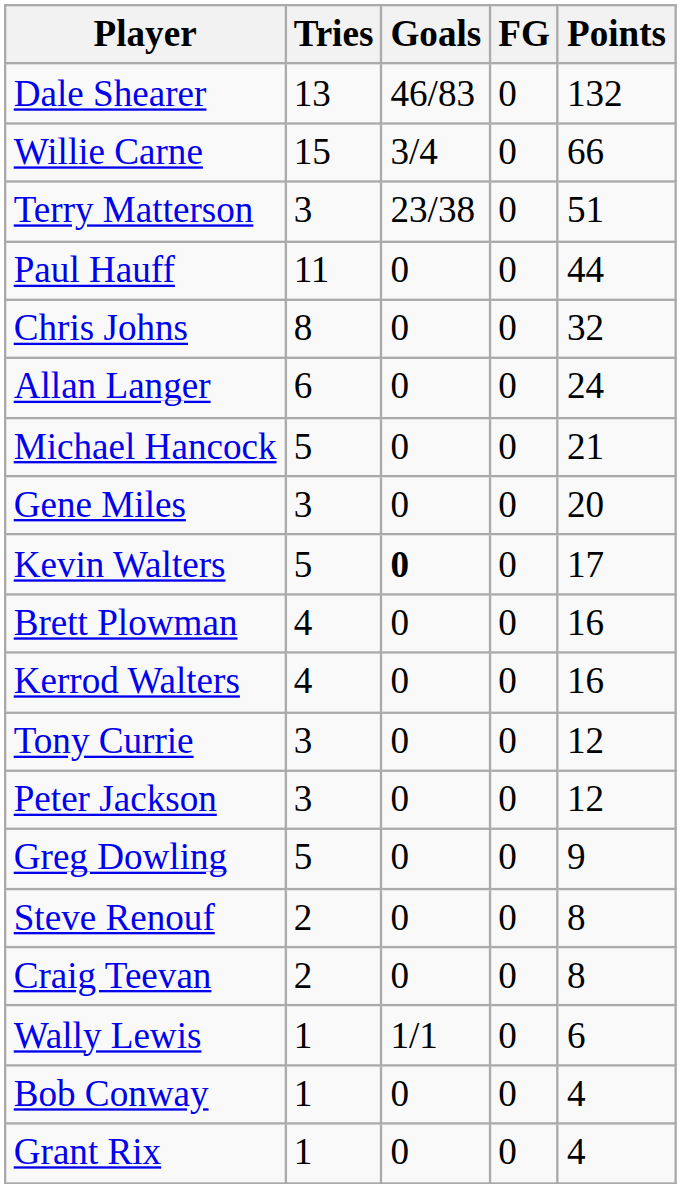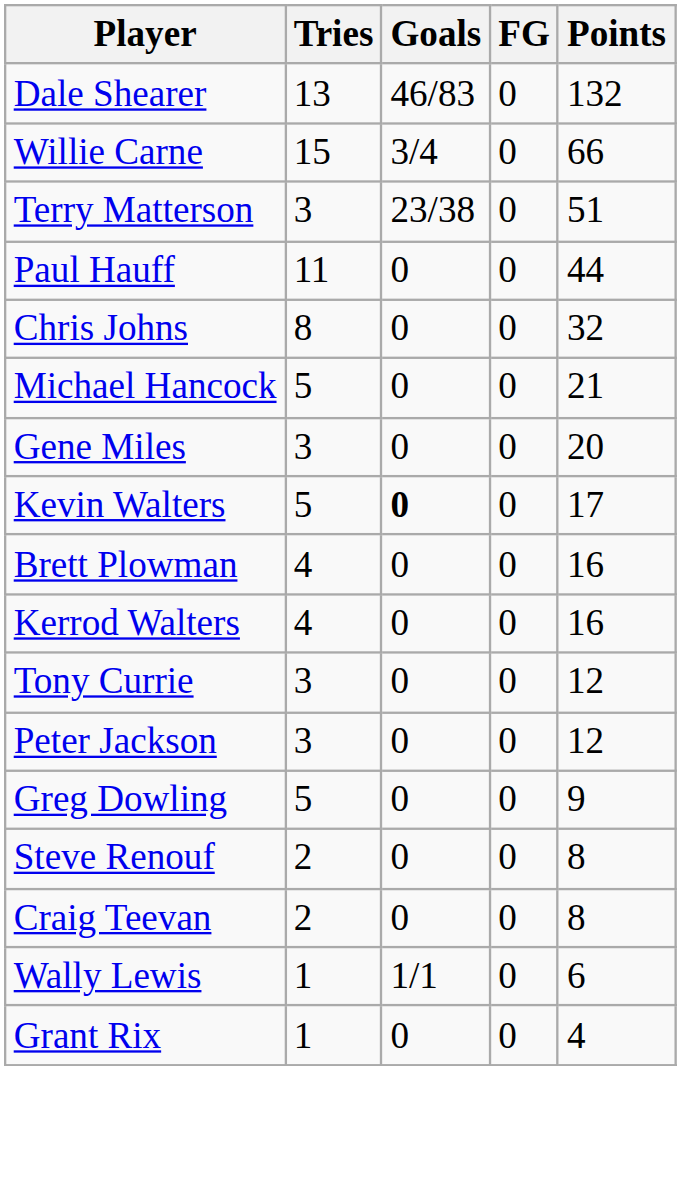 <table class="wikitable">
 <tr>
 <th>Player</th>
 <th>Tries</th>
 <th>Goals</th>
 <th>FG</th>
 <th>Points</th>
 </tr>
 <tr>
 <td><a href='#'>Dale Shearer</a></td>
 <td>13</td>
 <td>46/83</td>
 <td>0</td>
 <td>132</td>
 </tr>
 <tr>
 <td><a href='#'>Willie Carne</a></td>
 <td>15</td>
 <td>3/4</td>
 <td>0</td>
 <td>66</td>
 </tr>
 <tr>
 <td><a href='#'>Terry Matterson</a></td>
 <td>3</td>
 <td>23/38</td>
 <td>0</td>
 <td>51</td>
 </tr>
 <tr>
 <td><a href='#'>Paul Hauff</a></td>
 <td>11</td>
 <td>0</td>
 <td>0</td>
 <td>44</td>
 </tr>
 <tr>
 <td><a href='#'>Chris Johns</a></td>
 <td>8</td>
 <td>0</td>
 <td>0</td>
 <td>32</td>
-</tr>
-<tr>
-<td><a href='#'>Allan Langer</a></td>
-<td>6</td>
-<td>0</td>
-<td>0</td>
-<td>24</td>
 </tr>
 <tr>
 <td><a href='#'>Michael Hancock</a></td>
 <td>5</td>
 <td>0</td>
 <td>0</td>
 <td>21</td>
 </tr>
 <tr>
 <td><a href='#'>Gene Miles</a></td>
 <td>3</td>
 <td>0</td>
 <td>0</td>
 <td>20</td>
 </tr>
 <tr>
 <td><a href='#'>Kevin Walters</a></td>
 <td>5</td>
 <td><strong>0</strong></td>
 <td>0</td>
 <td>17</td>
 </tr>
 <tr>
 <td><a href='#'>Brett Plowman</a></td>
 <td>4</td>
 <td>0</td>
 <td>0</td>
 <td>16</td>
 </tr>
 <tr>
 <td><a href='#'>Kerrod Walters</a></td>
 <td>4</td>
 <td>0</td>
 <td>0</td>
 <td>16</td>
 </tr>
 <tr>
 <td><a href='#'>Tony Currie</a></td>
 <td>3</td>
 <td>0</td>
 <td>0</td>
 <td>12</td>
 </tr>
 <tr>
 <td><a href='#'>Peter Jackson</a></td>
 <td>3</td>
 <td>0</td>
 <td>0</td>
 <td>12</td>
 </tr>
 <tr>
 <td><a href='#'>Greg Dowling</a></td>
 <td>5</td>
 <td>0</td>
 <td>0</td>
 <td>9</td>
 </tr>
 <tr>
 <td><a href='#'>Steve Renouf</a></td>
 <td>2</td>
 <td>0</td>
 <td>0</td>
 <td>8</td>
 </tr>
 <tr>
 <td><a href='#'>Craig Teevan</a></td>
 <td>2</td>
 <td>0</td>
 <td>0</td>
 <td>8</td>
 </tr>
 <tr>
 <td><a href='#'>Wally Lewis</a></td>
 <td>1</td>
 <td>1/1</td>
 <td>0</td>
 <td>6</td>
 </tr>
 <tr>
-<td><a href='#'>Bob Conway</a></td>
-<td>1</td>
-<td>0</td>
-<td>0</td>
-<td>4</td>
-</tr>
-<tr>
 <td><a href='#'>Grant Rix</a></td>
 <td>1</td>
 <td>0</td>
 <td>0</td>
 <td>4</td>
 </tr>
 <tr>
 </tr>
 </table>
